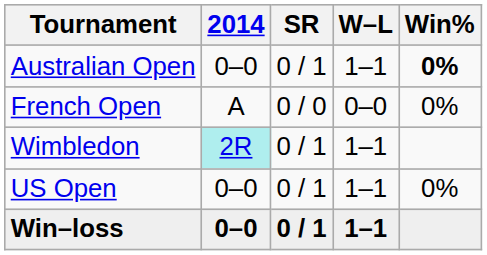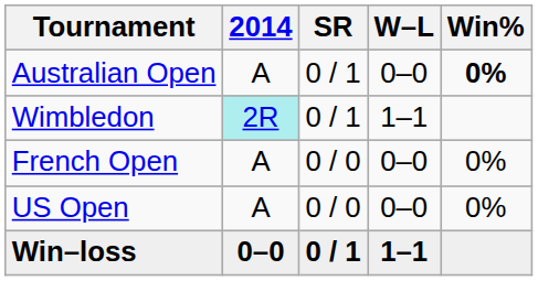 <table class="wikitable" style="text-align:center">
 <tr>
 <th>Tournament</th>
 <th><a href='#'>2014</a></th>
 <th>SR</th>
 <th>W–L</th>
 <th>Win%</th>
 </tr>
 <tr>
 <td align="left"><a href='#'>Australian Open</a></td>
+<td>A</td>
+<td>0 / 1</td>
 <td>0–0</td>
+<td><strong>0%</strong></td>
+</tr>
+<tr>
+<td align="left"><a href='#'>Wimbledon</a></td>
+<td bgcolor=afeeee><a href='#'>2R</a></td>
 <td>0 / 1</td>
 <td>1–1</td>
-<td><strong>0%</strong></td>
+<td></td>
 </tr>
 <tr>
 <td align="left"><a href='#'>French Open</a></td>
 <td>A</td>
 <td>0 / 0</td>
 <td>0–0</td>
 <td>0%</td>
 </tr>
 <tr>
-<td align="left"><a href='#'>Wimbledon</a></td>
-<td bgcolor=afeeee><a href='#'>2R</a></td>
-<td>0 / 1</td>
-<td>1–1</td>
-<td></td>
-</tr>
-<tr>
 <td align="left"><a href='#'>US Open</a></td>
+<td>A</td>
+<td>0 / 0</td>
 <td>0–0</td>
-<td>0 / 1</td>
-<td>1–1</td>
 <td>0%</td>
 </tr>
 <tr style="background:#efefef; font-weight:bold;">
 <td style="text-align:left">Win–loss</td>
 <td>0–0</td>
 <td>0 / 1</td>
 <td>1–1</td>
 <td></td>
 </tr>
 </table>
